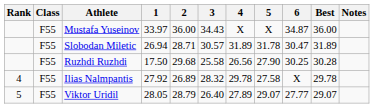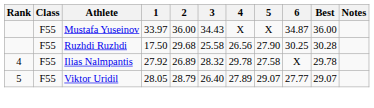 <table class="wikitable sortable" style="text-align:center">
 <tr>
 <th>Rank</th>
 <th>Class</th>
 <th>Athlete</th>
 <th>1</th>
 <th>2</th>
 <th>3</th>
 <th>4</th>
 <th>5</th>
 <th>6</th>
 <th>Best</th>
 <th>Notes</th>
 </tr>
 <tr>
 <td></td>
 <td>F55</td>
 <td style="text-align:left"><a href='#'>Mustafa Yuseinov</a><br></td>
 <td>33.97</td>
 <td>36.00</td>
 <td>34.43</td>
 <td>X</td>
 <td>X</td>
 <td>34.87</td>
 <td>36.00</td>
-<td></td>
-</tr>
-<tr>
-<td></td>
-<td>F55</td>
-<td style="text-align:left"><a href='#'>Slobodan Miletic</a><br></td>
-<td>26.94</td>
-<td>28.71</td>
-<td>30.57</td>
-<td>31.89</td>
-<td>31.78</td>
-<td>30.47</td>
-<td>31.89</td>
 <td></td>
 </tr>
 <tr>
 <td></td>
 <td>F55</td>
 <td style="text-align:left"><a href='#'>Ruzhdi Ruzhdi</a><br></td>
 <td>17.50</td>
 <td>29.68</td>
 <td>25.58</td>
 <td>26.56</td>
 <td>27.90</td>
 <td>30.25</td>
 <td>30.28</td>
 <td></td>
 </tr>
 <tr>
 <td>4</td>
 <td>F55</td>
 <td style="text-align:left"><a href='#'>Ilias Nalmpantis</a><br></td>
 <td>27.92</td>
 <td>26.89</td>
 <td>28.32</td>
 <td>29.78</td>
 <td>27.58</td>
 <td>X</td>
 <td>29.78</td>
 <td></td>
 </tr>
 <tr>
 <td>5</td>
 <td>F55</td>
 <td style="text-align:left"><a href='#'>Viktor Uridil</a><br></td>
 <td>28.05</td>
 <td>28.79</td>
 <td>26.40</td>
 <td>27.89</td>
 <td>29.07</td>
 <td>27.77</td>
 <td>29.07</td>
 <td></td>
 </tr>
 </table>
